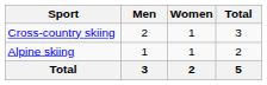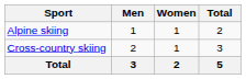 <table class="wikitable sortable" style="text-align:center;">
 <tr>
 <th width=150>Sport</th>
 <th width=55>Men</th>
 <th width=55>Women</th>
 <th width=55>Total</th>
 </tr>
 <tr>
+<td align=left><a href='#'>Alpine skiing</a></td>
+<td>1</td>
+<td>1</td>
+<td>2</td>
+</tr>
+<tr>
 <td align=left><a href='#'>Cross-country skiing</a></td>
 <td>2</td>
 <td>1</td>
 <td>3</td>
-</tr>
-<tr>
-<td align=left><a href='#'>Alpine skiing</a></td>
-<td>1</td>
-<td>1</td>
-<td>2</td>
 </tr>
 <tr>
 <th>Total</th>
 <th>3</th>
 <th>2</th>
 <th>5</th>
 </tr>
 </table>
